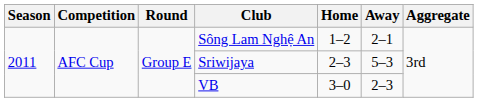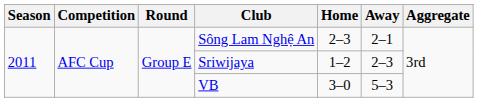 <table class="wikitable">
 <tr>
 <th>Season</th>
 <th>Competition</th>
 <th>Round</th>
 <th>Club</th>
 <th>Home</th>
 <th>Away</th>
 <th>Aggregate</th>
 </tr>
 <tr>
 <td rowspan="3"><a href='#'>2011</a></td>
 <td rowspan="3"><a href='#'>AFC Cup</a></td>
 <td rowspan=3><a href='#'>Group E</a></td>
 <td> <a href='#'>Sông Lam Nghệ An</a></td>
-<td style="text-align:center;">1–2</td>
+<td style="text-align:center;">2–3</td>
 <td style="text-align:center;">2–1</td>
 <td rowspan=3>3rd</td>
 </tr>
 <tr>
 <td> <a href='#'>Sriwijaya</a></td>
+<td style="text-align:center;">1–2</td>
 <td style="text-align:center;">2–3</td>
-<td style="text-align:center;">5–3</td>
 </tr>
 <tr>
 <td> <a href='#'>VB</a></td>
 <td style="text-align:center;">3–0</td>
-<td style="text-align:center;">2–3</td>
+<td style="text-align:center;">5–3</td>
 </tr>
 </table>
